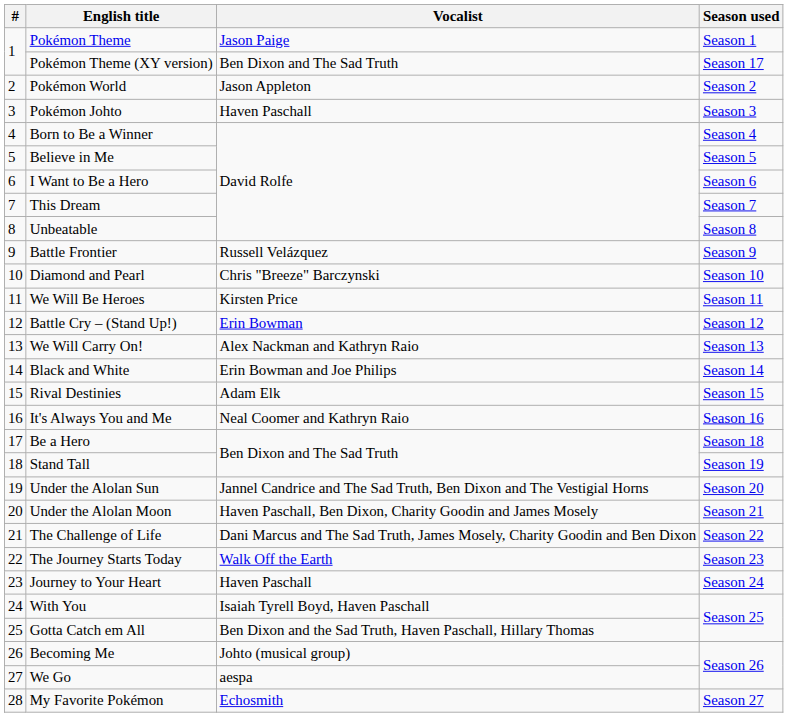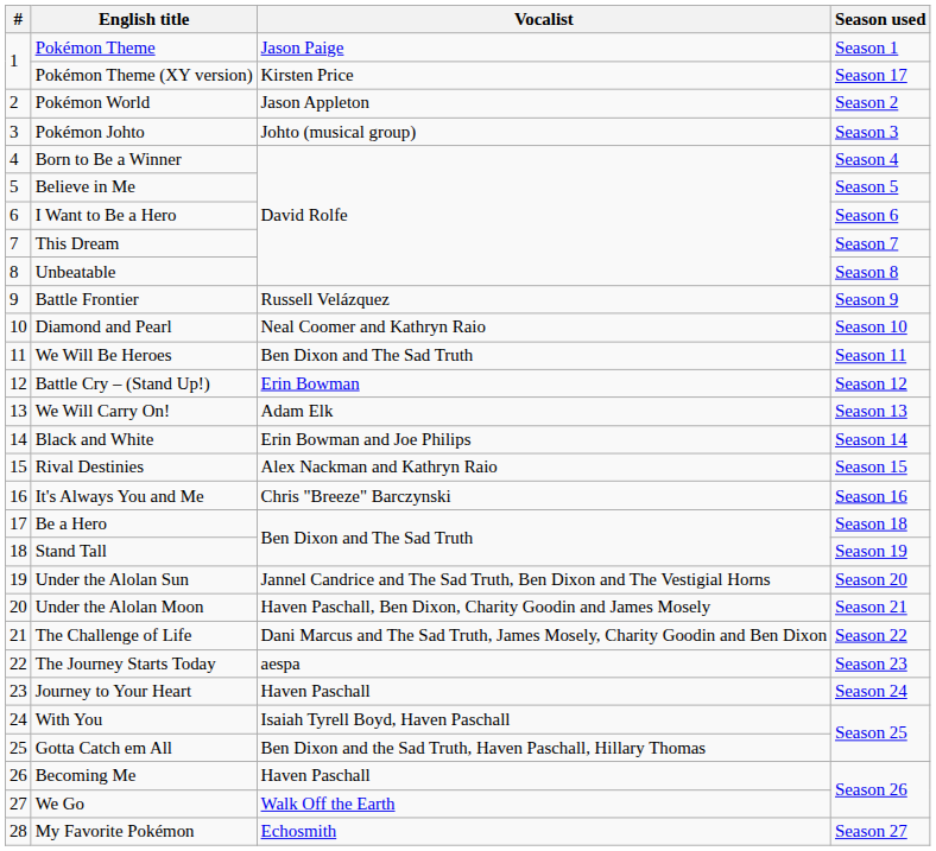 <table class="wikitable">
 <tr fredyd>
 <th>#</th>
 <th>English title</th>
 <th>Vocalist</th>
 <th>Season used</th>
 </tr>
 <tr>
 <td rowspan="2">1</td>
 <td><a href='#'>Pokémon Theme</a></td>
 <td><a href='#'>Jason Paige</a></td>
 <td><a href='#'>Season 1</a></td>
 </tr>
 <tr>
 <td>Pokémon Theme (XY version)</td>
-<td>Ben Dixon and The Sad Truth</td>
+<td>Kirsten Price</td>
 <td><a href='#'>Season 17</a></td>
 </tr>
 <tr>
 <td>2</td>
 <td>Pokémon World</td>
 <td>Jason Appleton</td>
 <td><a href='#'>Season 2</a></td>
 </tr>
 <tr>
 <td>3</td>
 <td>Pokémon Johto</td>
-<td>Haven Paschall</td>
+<td>Johto (musical group)</td>
 <td><a href='#'>Season 3</a></td>
 </tr>
 <tr>
 <td>4</td>
 <td>Born to Be a Winner</td>
 <td rowspan="5">David Rolfe</td>
 <td><a href='#'>Season 4</a></td>
 </tr>
 <tr>
 <td>5</td>
 <td>Believe in Me</td>
 <td><a href='#'>Season 5</a></td>
 </tr>
 <tr>
 <td>6</td>
 <td>I Want to Be a Hero</td>
 <td><a href='#'>Season 6</a></td>
 </tr>
 <tr>
 <td>7</td>
 <td>This Dream</td>
 <td><a href='#'>Season 7</a></td>
 </tr>
 <tr>
 <td>8</td>
 <td>Unbeatable</td>
 <td><a href='#'>Season 8</a></td>
 </tr>
 <tr>
 <td>9</td>
 <td>Battle Frontier</td>
 <td>Russell Velázquez</td>
 <td><a href='#'>Season 9</a></td>
 </tr>
 <tr>
 <td>10</td>
 <td>Diamond and Pearl</td>
-<td>Chris "Breeze" Barczynski</td>
+<td>Neal Coomer and Kathryn Raio</td>
 <td><a href='#'>Season 10</a></td>
 </tr>
 <tr>
 <td>11</td>
 <td>We Will Be Heroes</td>
-<td>Kirsten Price</td>
+<td>Ben Dixon and The Sad Truth</td>
 <td><a href='#'>Season 11</a></td>
 </tr>
 <tr>
 <td>12</td>
 <td>Battle Cry – (Stand Up!)</td>
 <td><a href='#'>Erin Bowman</a></td>
 <td><a href='#'>Season 12</a></td>
 </tr>
 <tr>
 <td>13</td>
 <td>We Will Carry On!</td>
-<td>Alex Nackman and Kathryn Raio</td>
+<td>Adam Elk</td>
 <td><a href='#'>Season 13</a></td>
 </tr>
 <tr>
 <td>14</td>
 <td>Black and White</td>
 <td>Erin Bowman and Joe Philips</td>
 <td><a href='#'>Season 14</a></td>
 </tr>
 <tr>
 <td>15</td>
 <td>Rival Destinies</td>
-<td>Adam Elk</td>
+<td>Alex Nackman and Kathryn Raio</td>
 <td><a href='#'>Season 15</a></td>
 </tr>
 <tr>
 <td>16</td>
 <td>It's Always You and Me</td>
-<td>Neal Coomer and Kathryn Raio</td>
+<td>Chris "Breeze" Barczynski</td>
 <td><a href='#'>Season 16</a></td>
 </tr>
 <tr>
 <td>17</td>
 <td>Be a Hero</td>
 <td rowspan="2">Ben Dixon and The Sad Truth</td>
 <td><a href='#'>Season 18</a></td>
 </tr>
 <tr>
 <td>18</td>
 <td>Stand Tall</td>
 <td><a href='#'>Season 19</a></td>
 </tr>
 <tr>
 <td>19</td>
 <td>Under the Alolan Sun</td>
 <td>Jannel Candrice and The Sad Truth, Ben Dixon and The Vestigial Horns</td>
 <td><a href='#'>Season 20</a></td>
 </tr>
 <tr>
 <td>20</td>
 <td>Under the Alolan Moon</td>
 <td>Haven Paschall, Ben Dixon, Charity Goodin and James Mosely</td>
 <td><a href='#'>Season 21</a></td>
 </tr>
 <tr>
 <td>21</td>
 <td>The Challenge of Life</td>
 <td>Dani Marcus and The Sad Truth, James Mosely, Charity Goodin and Ben Dixon</td>
 <td><a href='#'>Season 22</a></td>
 </tr>
 <tr>
 <td>22</td>
 <td>The Journey Starts Today</td>
-<td><a href='#'>Walk Off the Earth</a></td>
+<td>aespa</td>
 <td><a href='#'>Season 23</a></td>
 </tr>
 <tr>
 <td>23</td>
 <td>Journey to Your Heart</td>
 <td>Haven Paschall</td>
 <td><a href='#'>Season 24</a></td>
 </tr>
 <tr>
 <td>24</td>
 <td>With You</td>
 <td>Isaiah Tyrell Boyd, Haven Paschall</td>
 <td rowspan="2"><a href='#'>Season 25</a></td>
 </tr>
 <tr>
 <td>25</td>
 <td>Gotta Catch em All</td>
 <td>Ben Dixon and the Sad Truth, Haven Paschall, Hillary Thomas</td>
 </tr>
 <tr>
 <td>26</td>
 <td>Becoming Me</td>
-<td>Johto (musical group)</td>
+<td>Haven Paschall</td>
 <td rowspan="2"><a href='#'>Season 26</a></td>
 </tr>
 <tr>
 <td>27</td>
 <td>We Go</td>
-<td>aespa</td>
+<td><a href='#'>Walk Off the Earth</a></td>
 </tr>
 <tr>
 <td>28</td>
 <td>My Favorite Pokémon</td>
 <td><a href='#'>Echosmith</a></td>
 <td><a href='#'>Season 27</a></td>
 </tr>
 </table>
